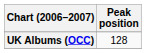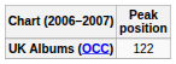 <table class="wikitable sortable plainrowheaders">
 <tr>
 <th scope="col">Chart (2006–2007)</th>
 <th scope="col">Peak<br>position</th>
 </tr>
 <tr>
 </tr>
 <tr>
 <th scope="row">UK Albums (<a href='#'>OCC</a>)</th>
-<td align="center">128</td>
+<td align="center">122</td>
 </tr>
 <tr>
 </tr>
 <tr>
 </tr>
 <tr>
 </tr>
 </table>
